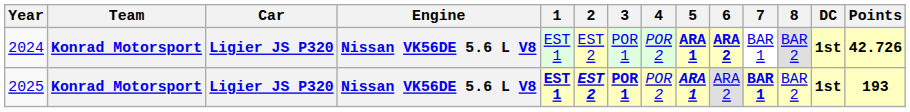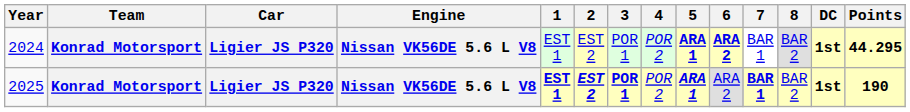 <table class="wikitable" style="text-align:center; font-size:85%">
 <tr>
 <th>Year</th>
 <th>Team</th>
 <th>Car</th>
 <th>Engine</th>
 <th>1</th>
 <th>2</th>
 <th>3</th>
 <th>4</th>
 <th>5</th>
 <th>6</th>
 <th>7</th>
 <th>8</th>
 <th>DC</th>
 <th>Points</th>
 </tr>
 <tr>
 <td><a href='#'>2024</a></td>
 <th><a href='#'>Konrad Motorsport</a></th>
 <th><a href='#'>Ligier JS P320</a></th>
 <th><a href='#'>Nissan</a> <a href='#'>VK56DE</a> 5.6 L <a href='#'>V8</a></th>
 <td style="background:#DFFFDF;"><a href='#'>EST<br>1</a><br></td>
 <td style="background:#FFFFBF;"><a href='#'>EST<br>2</a><br></td>
 <td style="background:#DFFFDF;"><a href='#'>POR<br>1</a><br></td>
 <td style="background:#DFFFDF;"><em><a href='#'>POR<br>2</a></em><br></td>
 <td style="background:#FFFFBF;"><strong><a href='#'>ARA<br>1</a></strong><br></td>
 <td style="background:#FFFFBF;"><strong><a href='#'>ARA<br>2</a><br></strong></td>
 <td style="background:#FFFFFF;"><a href='#'>BAR<br>1</a><br></td>
 <td style="background:#DFDFDF;"><a href='#'>BAR<br>2</a><br></td>
 <th style="background:#FFFFBF;">1st</th>
-<th style="background:#FFFFBF;">42.726</th>
+<th style="background:#FFFFBF;">44.295</th>
 </tr>
 <tr>
 <td><a href='#'>2025</a></td>
 <th><a href='#'>Konrad Motorsport</a></th>
 <th><a href='#'>Ligier JS P320</a></th>
 <th><a href='#'>Nissan</a> <a href='#'>VK56DE</a> 5.6 L <a href='#'>V8</a></th>
 <td style="background:#FFFFBF;"><strong><a href='#'>EST<br>1</a></strong><br></td>
 <td style="background:#FFFFBF;"><strong><em><a href='#'>EST<br>2</a></em></strong><br></td>
 <td style="background:#FFFFBF;"><strong><a href='#'>POR<br>1</a></strong><br></td>
 <td style="background:#FFFFBF;"><em><a href='#'>POR<br>2</a></em><br></td>
 <td style="background:#FFFFBF;"><strong><em><a href='#'>ARA<br>1</a></em></strong><br></td>
 <td style="background:#DFDFDF;"><a href='#'>ARA<br>2</a><br></td>
 <td style="background:#FFFFBF;"><strong><a href='#'>BAR<br>1</a></strong><br></td>
 <td style="background:#FFFFBF;"><a href='#'>BAR<br>2</a><br></td>
 <th style="background:#FFFFBF;">1st</th>
-<th style="background:#FFFFBF;">193</th>
+<th style="background:#FFFFBF;">190</th>
 </tr>
 </table>
